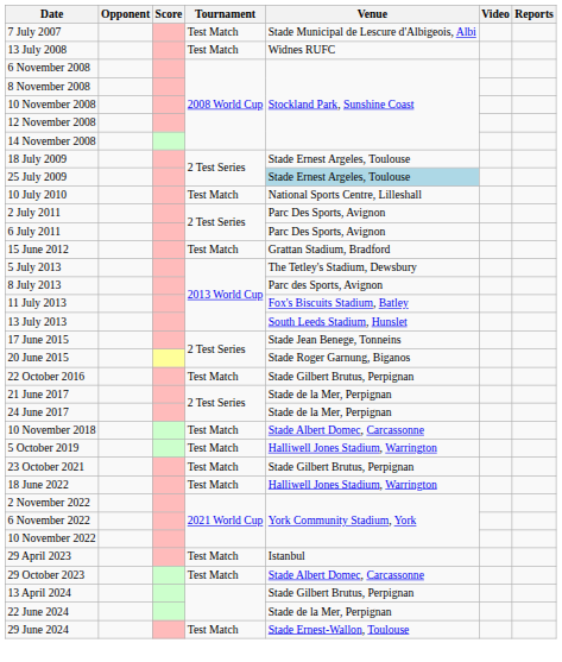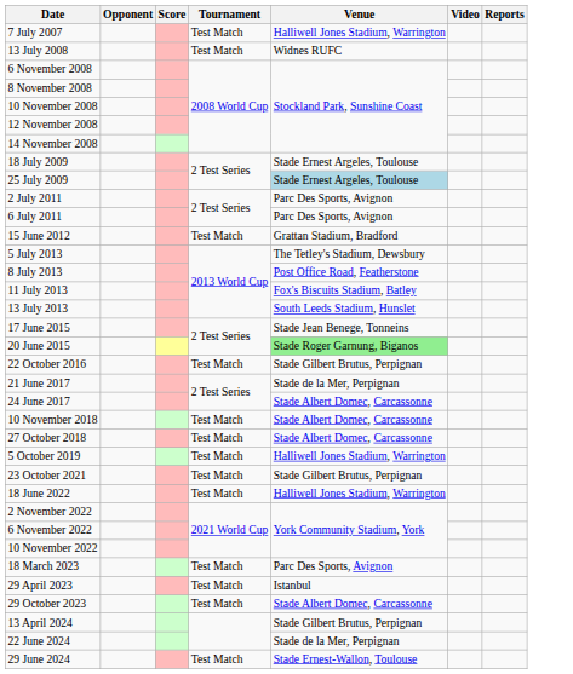 <table class=wikitable>
 <tr>
 <th>Date</th>
 <th>Opponent</th>
 <th>Score</th>
 <th>Tournament</th>
 <th>Venue</th>
 <th>Video</th>
 <th>Reports</th>
 </tr>
 <tr>
 <td>7 July 2007</td>
 <td></td>
 <td bgcolor="#FFBBBB"></td>
 <td>Test Match</td>
-<td> Stade Municipal de Lescure d'Albigeois, <a href='#'>Albi</a></td>
+<td> <a href='#'>Halliwell Jones Stadium</a>, <a href='#'>Warrington</a></td>
 <td align=center></td>
 <td align=center></td>
 </tr>
 <tr>
 <td>13 July 2008</td>
 <td></td>
 <td bgcolor="#FFBBBB"></td>
 <td>Test Match</td>
 <td> Widnes RUFC</td>
 <td align=center></td>
 <td align=center></td>
 </tr>
 <tr>
 <td>6 November 2008</td>
 <td></td>
 <td bgcolor="#FFBBBB"></td>
 <td rowspan=5><a href='#'>2008 World Cup</a></td>
 <td rowspan=5> <a href='#'>Stockland Park</a>, <a href='#'>Sunshine Coast</a></td>
 <td align=center></td>
 <td align=center></td>
 </tr>
 <tr>
 <td>8 November 2008</td>
 <td></td>
 <td bgcolor="#FFBBBB"></td>
 <td align=center></td>
 <td align=center></td>
 </tr>
 <tr>
 <td>10 November 2008</td>
 <td></td>
 <td bgcolor="#FFBBBB"></td>
 <td align=center></td>
 <td align=center></td>
 </tr>
 <tr>
 <td>12 November 2008</td>
 <td></td>
 <td bgcolor="#FFBBBB"></td>
 <td align=center></td>
 <td align=center></td>
 </tr>
 <tr>
 <td>14 November 2008</td>
 <td></td>
 <td bgcolor="#CCFFCC"></td>
 <td align=center></td>
 <td align=center></td>
 </tr>
 <tr>
 <td>18 July 2009</td>
 <td></td>
 <td bgcolor="#FFBBBB"></td>
 <td rowspan=2>2 Test Series</td>
 <td> Stade Ernest Argeles, Toulouse</td>
 <td align=center></td>
 <td align=center></td>
 </tr>
 <tr>
 <td>25 July 2009</td>
 <td></td>
 <td bgcolor="#FFBBBB"></td>
 <td style="background: lightblue;"> Stade Ernest Argeles, Toulouse</td>
 <td align=center></td>
 <td align=center></td>
 </tr>
 <tr>
-<td>10 July 2010</td>
-<td></td>
-<td bgcolor="#FFBBBB"></td>
-<td>Test Match</td>
-<td> National Sports Centre, Lilleshall</td>
-<td align=center></td>
-<td align=center></td>
-</tr>
-<tr>
 <td>2 July 2011</td>
 <td></td>
 <td bgcolor="#FFBBBB"></td>
 <td rowspan=2>2 Test Series</td>
 <td> Parc Des Sports, Avignon</td>
 <td align=center></td>
 <td align=center></td>
 </tr>
 <tr>
 <td>6 July 2011</td>
 <td></td>
 <td bgcolor="#FFBBBB"></td>
 <td> Parc Des Sports, Avignon</td>
 <td align=center></td>
 <td align=center></td>
 </tr>
 <tr>
 <td>15 June 2012</td>
 <td></td>
 <td bgcolor="#FFBBBB"></td>
 <td>Test Match</td>
 <td> Grattan Stadium, Bradford</td>
 <td align=center></td>
 <td align=center></td>
 </tr>
 <tr>
 <td>5 July 2013</td>
 <td></td>
 <td bgcolor="#FFBBBB"></td>
 <td rowspan=4><a href='#'>2013 World Cup</a></td>
 <td> The Tetley's Stadium, Dewsbury</td>
 <td align=center></td>
 <td align=center></td>
 </tr>
 <tr>
 <td>8 July 2013</td>
 <td></td>
 <td bgcolor="#FFBBBB"></td>
-<td> Parc des Sports, Avignon</td>
+<td> <a href='#'>Post Office Road</a>, <a href='#'>Featherstone</a></td>
 <td align=center></td>
 <td align=center></td>
 </tr>
 <tr>
 <td>11 July 2013</td>
 <td></td>
 <td bgcolor="#FFBBBB"></td>
 <td> <a href='#'>Fox's Biscuits Stadium</a>, <a href='#'>Batley</a></td>
 <td align=center></td>
 <td align=center></td>
 </tr>
 <tr>
 <td>13 July 2013</td>
 <td></td>
 <td bgcolor="#FFBBBB"></td>
 <td> <a href='#'>South Leeds Stadium</a>, <a href='#'>Hunslet</a></td>
 <td align=center></td>
 <td align=center></td>
 </tr>
 <tr>
 <td>17 June 2015</td>
 <td></td>
 <td bgcolor="#FFBBBB"></td>
 <td rowspan=2>2 Test Series</td>
 <td> Stade Jean Benege, Tonneins</td>
 <td align=center></td>
 <td align=center></td>
 </tr>
 <tr>
 <td>20 June 2015</td>
 <td></td>
 <td bgcolor="#FFFF99"></td>
-<td> Stade Roger Garnung, Biganos</td>
+<td style="background: lightgreen;"> Stade Roger Garnung, Biganos</td>
 <td align=center></td>
 <td align=center></td>
 </tr>
 <tr>
 <td>22 October 2016</td>
 <td></td>
 <td bgcolor="#FFBBBB"></td>
 <td>Test Match</td>
 <td> Stade Gilbert Brutus, Perpignan</td>
 <td align=center></td>
 <td align=center></td>
 </tr>
 <tr>
 <td>21 June 2017</td>
 <td></td>
 <td bgcolor="#FFBBBB"></td>
 <td rowspan=2>2 Test Series</td>
 <td> Stade de la Mer, Perpignan</td>
 <td align=center></td>
 <td align=center></td>
 </tr>
 <tr>
 <td>24 June 2017</td>
 <td></td>
 <td bgcolor="#FFBBBB"></td>
-<td> Stade de la Mer, Perpignan</td>
+<td> <a href='#'>Stade Albert Domec</a>, <a href='#'>Carcassonne</a></td>
 <td align=center></td>
 <td align=center></td>
 </tr>
 <tr>
 <td>10 November 2018</td>
 <td></td>
 <td bgcolor="#CCFFCC"></td>
+<td>Test Match</td>
+<td> <a href='#'>Stade Albert Domec</a>, <a href='#'>Carcassonne</a></td>
+<td align=center></td>
+<td align=center></td>
+</tr>
+<tr>
+<td>27 October 2018</td>
+<td></td>
+<td bgcolor="#FFBBBB"></td>
 <td>Test Match</td>
 <td> <a href='#'>Stade Albert Domec</a>, <a href='#'>Carcassonne</a></td>
 <td align=center></td>
 <td align=center></td>
 </tr>
 <tr>
 <td>5 October 2019</td>
 <td></td>
 <td bgcolor="#CCFFCC"></td>
 <td>Test Match</td>
 <td> <a href='#'>Halliwell Jones Stadium</a>, <a href='#'>Warrington</a></td>
 <td align=center></td>
 <td align=center></td>
 </tr>
 <tr>
 <td>23 October 2021</td>
 <td></td>
 <td bgcolor="#FFBBBB"></td>
 <td>Test Match</td>
 <td> Stade Gilbert Brutus, Perpignan</td>
 <td align=center></td>
 <td align=center></td>
 </tr>
 <tr>
 <td>18 June 2022</td>
 <td></td>
 <td bgcolor="#FFBBBB"></td>
 <td>Test Match</td>
 <td> <a href='#'>Halliwell Jones Stadium</a>, <a href='#'>Warrington</a></td>
 <td align=center></td>
 <td align=center></td>
 </tr>
 <tr>
 <td>2 November 2022</td>
 <td></td>
 <td bgcolor="#FFBBBB"></td>
 <td rowspan=3><a href='#'>2021 World Cup</a></td>
 <td rowspan=3> <a href='#'>York Community Stadium</a>, <a href='#'>York</a></td>
 <td align=center></td>
 <td align=center></td>
 </tr>
 <tr>
 <td>6 November 2022</td>
 <td></td>
 <td bgcolor="#FFBBBB"></td>
 <td align=center></td>
 <td align=center></td>
 </tr>
 <tr>
 <td>10 November 2022</td>
 <td></td>
 <td bgcolor="#FFBBBB"></td>
 <td align=center></td>
 <td align=center></td>
 </tr>
 <tr>
+<td>18 March 2023</td>
+<td></td>
+<td bgcolor="#CCFFCC"></td>
+<td>Test Match</td>
+<td> Parc Des Sports, <a href='#'>Avignon</a></td>
+<td align=center></td>
+<td align=center></td>
+</tr>
+<tr>
 <td>29 April 2023</td>
 <td></td>
 <td bgcolor="#FFBBBB"></td>
 <td>Test Match</td>
 <td> Istanbul</td>
 <td align=center></td>
 <td align=center></td>
 </tr>
 <tr>
 <td>29 October 2023</td>
 <td></td>
 <td bgcolor="#CCFFCC"></td>
 <td>Test Match</td>
 <td> <a href='#'>Stade Albert Domec</a>, <a href='#'>Carcassonne</a></td>
 <td align=center></td>
 <td align=center></td>
 </tr>
 <tr>
 <td>13 April 2024</td>
 <td></td>
 <td bgcolor="#CCFFCC"></td>
 <td rowspan=2></td>
 <td> Stade Gilbert Brutus, Perpignan</td>
 <td align=center></td>
 <td align=center></td>
 </tr>
 <tr>
 <td>22 June 2024</td>
 <td></td>
 <td bgcolor="#CCFFCC"></td>
 <td> Stade de la Mer, Perpignan</td>
 <td align=center></td>
 <td align=center></td>
 </tr>
 <tr>
 <td>29 June 2024</td>
 <td></td>
 <td bgcolor="#FFBBBB"></td>
 <td>Test Match</td>
 <td> <a href='#'>Stade Ernest-Wallon</a>, <a href='#'>Toulouse</a></td>
 <td align=center></td>
 <td align=center></td>
 </tr>
 </table>
